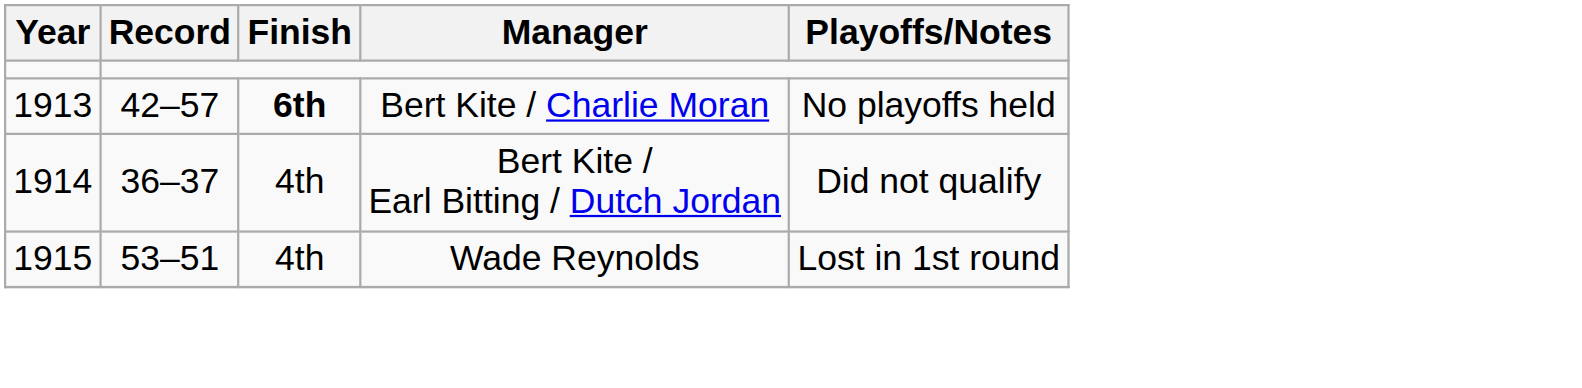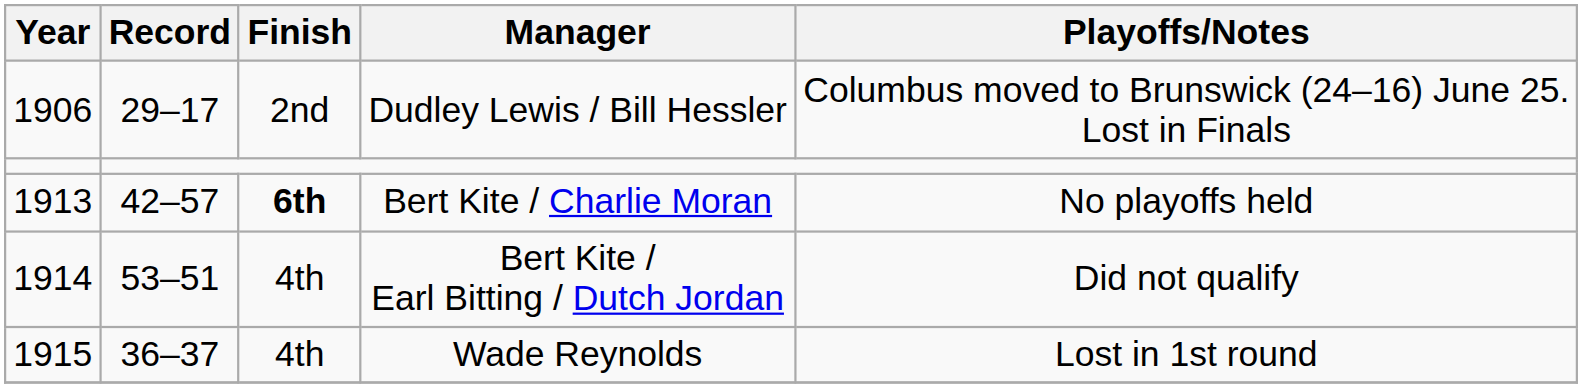 <table class="wikitable" style="text-align:center">
 <tr>
 <th>Year</th>
 <th>Record</th>
 <th>Finish</th>
 <th>Manager</th>
 <th>Playoffs/Notes</th>
+</tr>
+<tr align=center>
+<td>1906</td>
+<td>29–17</td>
+<td>2nd</td>
+<td>Dudley Lewis / Bill Hessler</td>
+<td>Columbus moved to Brunswick (24–16) June 25.<br>Lost in Finals</td>
 </tr>
 <tr align=center>
 <td></td>
 </tr>
 <tr align=center>
 <td>1913</td>
 <td>42–57</td>
 <td><strong>6th</strong></td>
 <td>Bert Kite / <a href='#'>Charlie Moran</a></td>
 <td>No playoffs held</td>
 </tr>
 <tr align=center>
 <td>1914</td>
-<td>36–37</td>
+<td>53–51</td>
 <td>4th</td>
 <td>Bert Kite /<br>Earl Bitting / <a href='#'>Dutch Jordan</a></td>
 <td>Did not qualify</td>
 </tr>
 <tr align=center>
 <td>1915</td>
-<td>53–51</td>
+<td>36–37</td>
 <td>4th</td>
 <td>Wade Reynolds</td>
 <td>Lost in 1st round</td>
 </tr>
 <tr align=center>
 </tr>
 </table>
